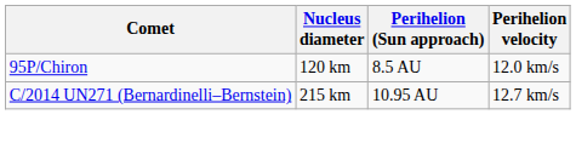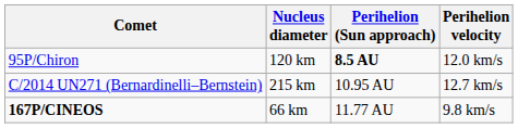 <table class="wikitable sortable" style="font-size: 0.9em;">
 <tr>
 <th>Comet</th>
 <th><a href='#'>Nucleus</a><br>diameter</th>
 <th><a href='#'>Perihelion</a><br>(Sun approach)</th>
 <th>Perihelion<br>velocity</th>
 </tr>
 <tr>
 <td><a href='#'>95P/Chiron</a></td>
 <td>120 km</td>
-<td>8.5 AU</td>
+<td><strong>8.5 AU</strong></td>
 <td>12.0 km/s</td>
 </tr>
 <tr>
 <td><a href='#'>C/2014 UN271 (Bernardinelli–Bernstein)</a></td>
 <td>215 km</td>
 <td>10.95 AU</td>
 <td>12.7 km/s</td>
 </tr>
+<tr>
+<td><strong>167P/CINEOS</strong></td>
+<td>66 km</td>
+<td>11.77 AU</td>
+<td>9.8 km/s</td>
+</tr>
 </table>
